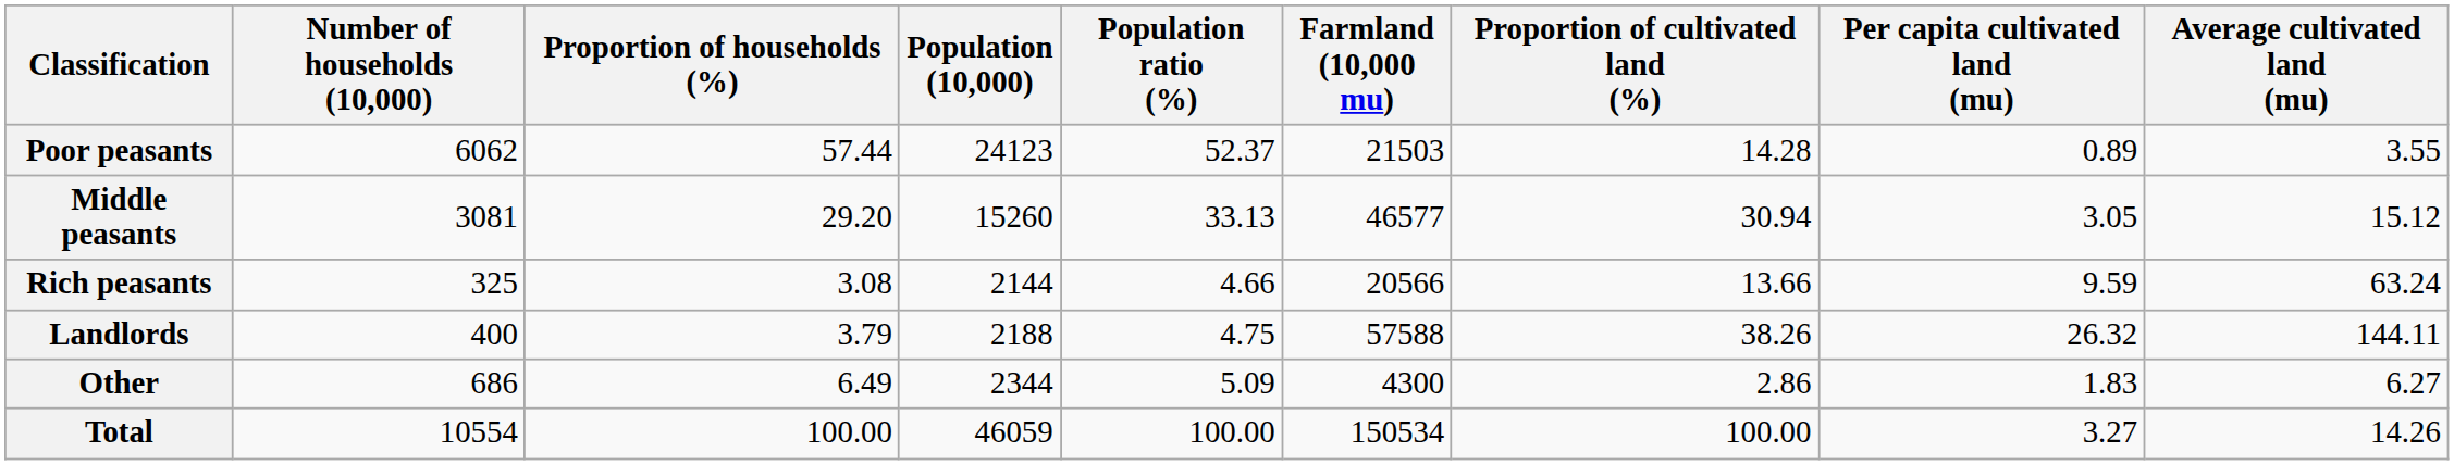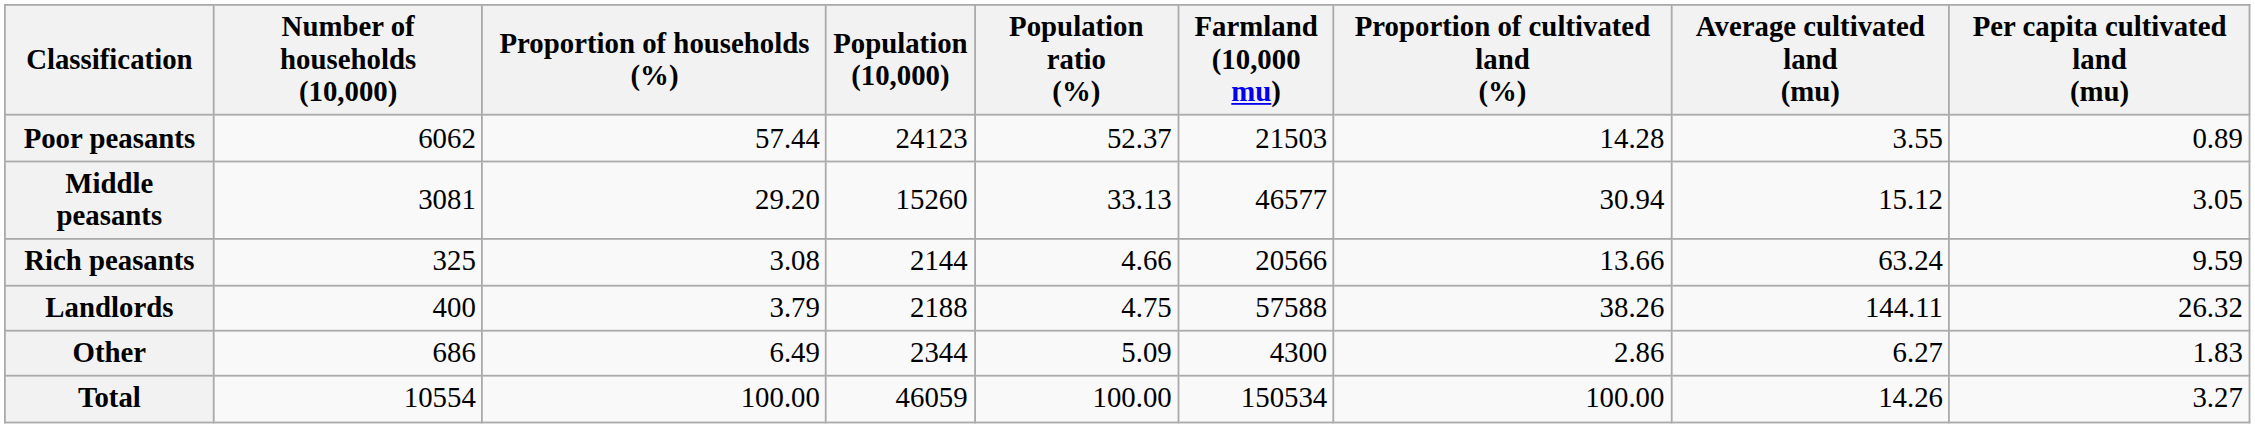 <table class="wikitable" style="text-align:right">
 <tr>
 <th>Classification</th>
 <th>Number of households<br>(10,000)</th>
 <th>Proportion of households (%)</th>
 <th>Population<br>(10,000)</th>
 <th>Population ratio<br>(%)</th>
 <th>Farmland<br>(10,000 <a href='#'>mu</a>)</th>
 <th>Proportion of cultivated land<br>(%)</th>
+<th>Average cultivated land<br>(mu)</th>
 <th>Per capita cultivated land<br>(mu)</th>
-<th>Average cultivated land<br>(mu)</th>
 </tr>
 <tr>
 <th>Poor peasants</th>
 <td>6062</td>
 <td>57.44</td>
 <td>24123</td>
 <td>52.37</td>
 <td>21503</td>
 <td>14.28</td>
+<td>3.55</td>
 <td>0.89</td>
-<td>3.55</td>
 </tr>
 <tr>
 <th>Middle peasants</th>
 <td>3081</td>
 <td>29.20</td>
 <td>15260</td>
 <td>33.13</td>
 <td>46577</td>
 <td>30.94</td>
+<td>15.12</td>
 <td>3.05</td>
-<td>15.12</td>
 </tr>
 <tr>
 <th>Rich peasants</th>
 <td>325</td>
 <td>3.08</td>
 <td>2144</td>
 <td>4.66</td>
 <td>20566</td>
 <td>13.66</td>
+<td>63.24</td>
 <td>9.59</td>
-<td>63.24</td>
 </tr>
 <tr>
 <th>Landlords</th>
 <td>400</td>
 <td>3.79</td>
 <td>2188</td>
 <td>4.75</td>
 <td>57588</td>
 <td>38.26</td>
+<td>144.11</td>
 <td>26.32</td>
-<td>144.11</td>
 </tr>
 <tr>
 <th>Other</th>
 <td>686</td>
 <td>6.49</td>
 <td>2344</td>
 <td>5.09</td>
 <td>4300</td>
 <td>2.86</td>
+<td>6.27</td>
 <td>1.83</td>
-<td>6.27</td>
 </tr>
 <tr>
 <th>Total</th>
 <td>10554</td>
 <td>100.00</td>
 <td>46059</td>
 <td>100.00</td>
 <td>150534</td>
 <td>100.00</td>
+<td>14.26</td>
 <td>3.27</td>
-<td>14.26</td>
 </tr>
 </table>
